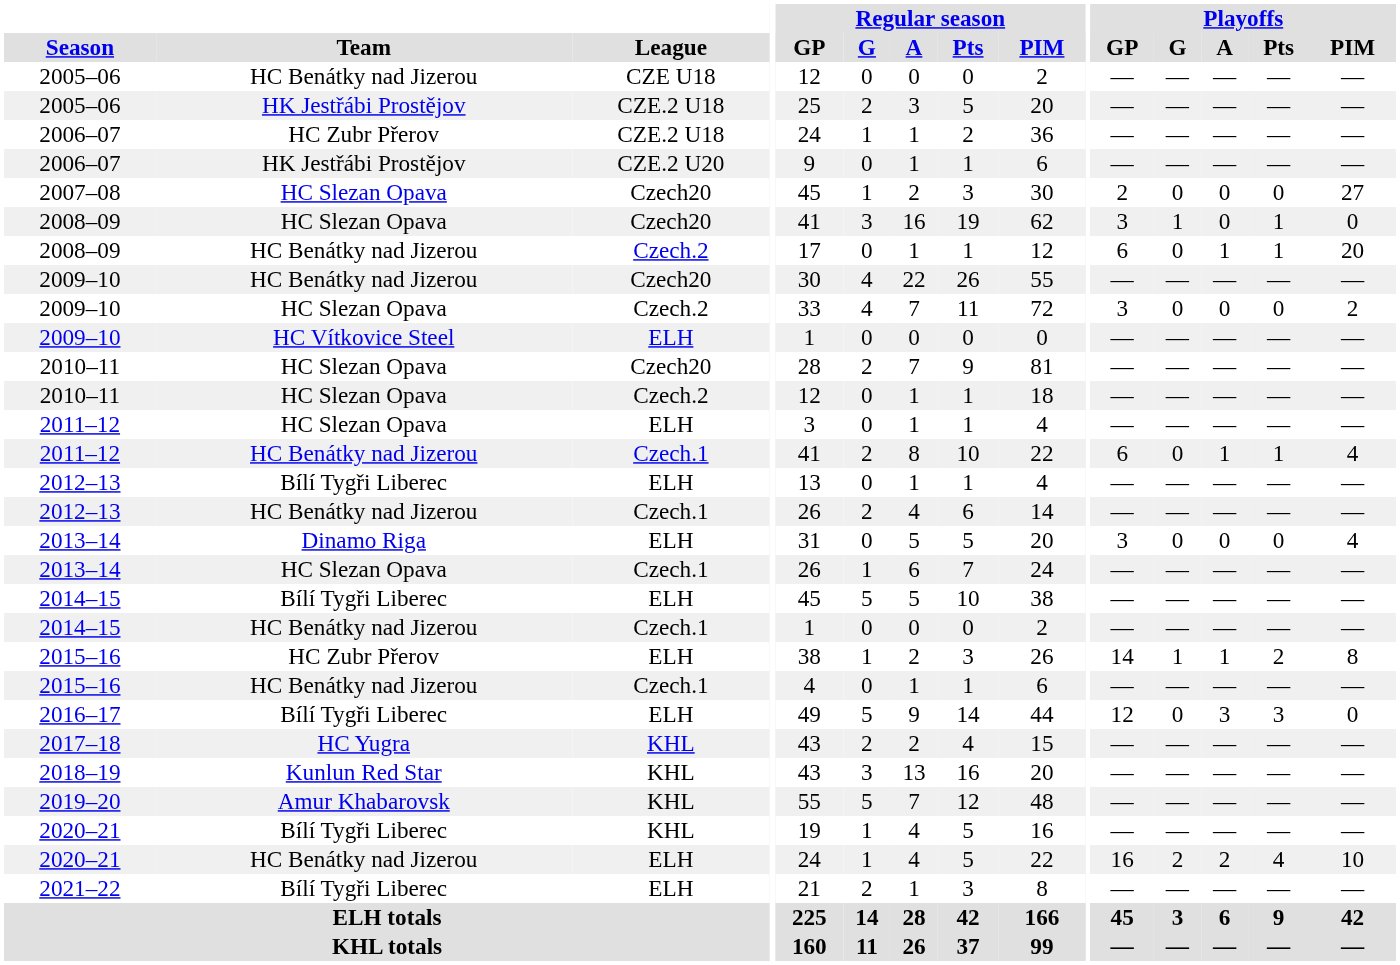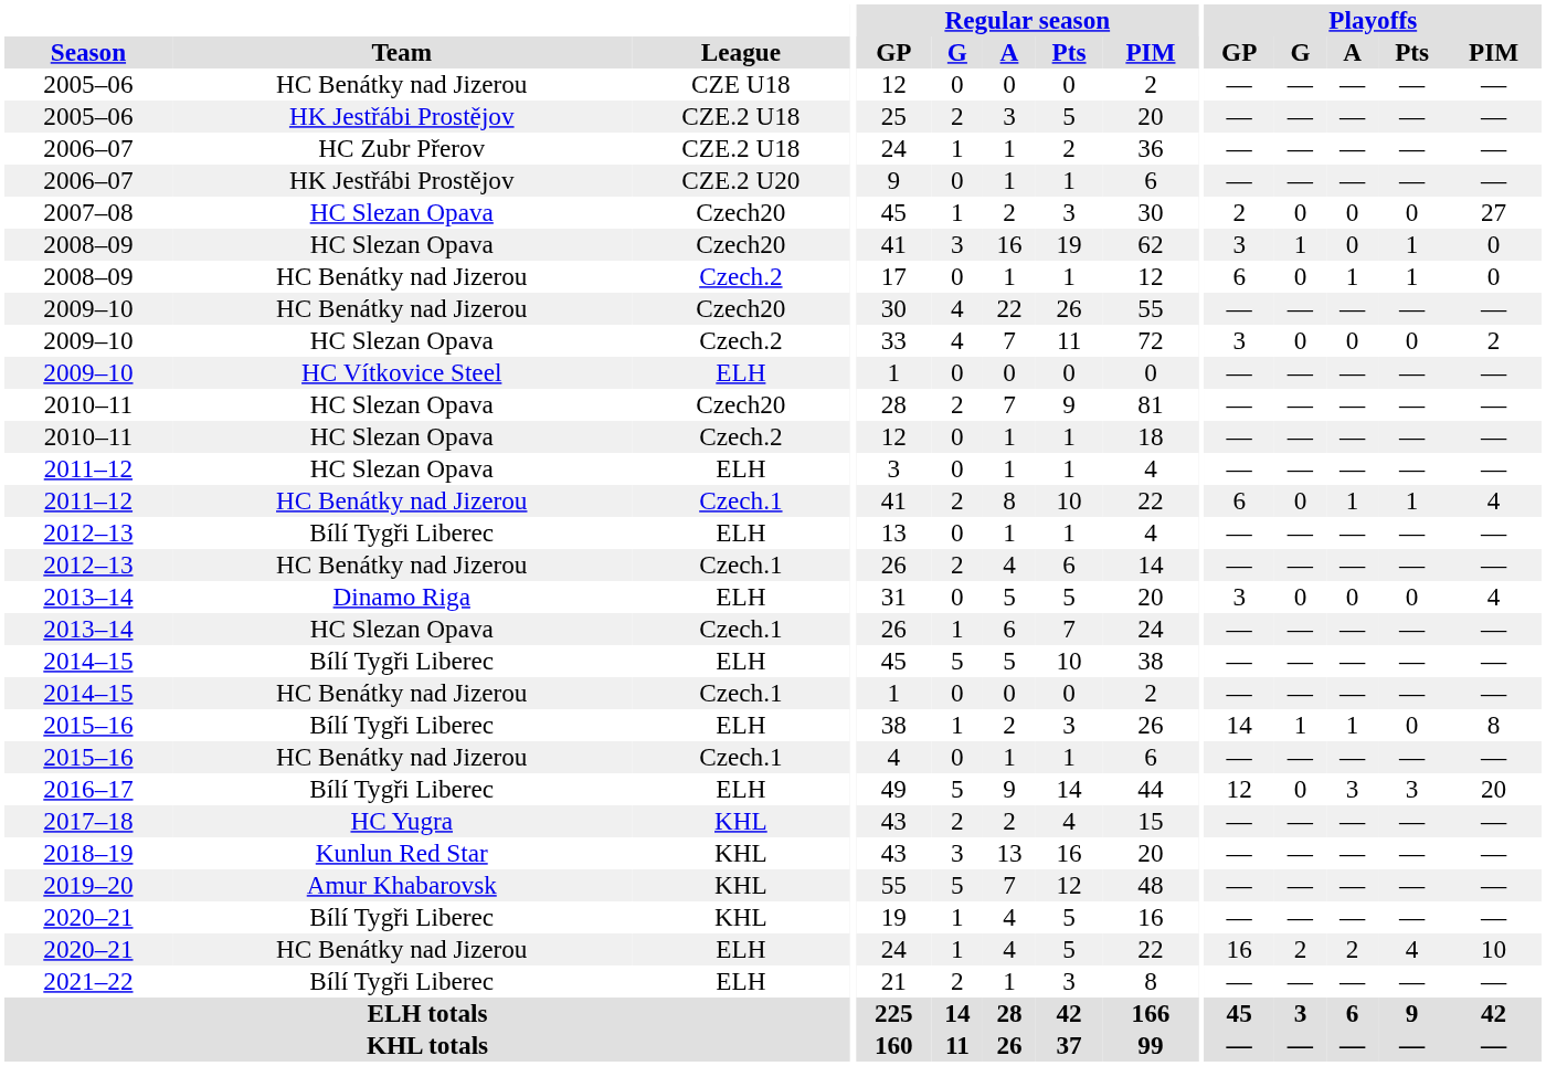 <table border="0" cellpadding="1" cellspacing="0" style="text-align:center; width:60em">
 <tr bgcolor="#e0e0e0">
 <th colspan="3"  bgcolor="#ffffff"></th>
 <th rowspan="100" bgcolor="#ffffff"></th>
 <th colspan="5"><a href='#'>Regular season</a></th>
 <th rowspan="100" bgcolor="#ffffff"></th>
 <th colspan="5"><a href='#'>Playoffs</a></th>
 </tr>
 <tr bgcolor="#e0e0e0">
 <th><a href='#'>Season</a></th>
 <th>Team</th>
 <th>League</th>
 <th>GP</th>
 <th><a href='#'>G</a></th>
 <th><a href='#'>A</a></th>
 <th><a href='#'>Pts</a></th>
 <th><a href='#'>PIM</a></th>
 <th>GP</th>
 <th>G</th>
 <th>A</th>
 <th>Pts</th>
 <th>PIM</th>
 </tr>
 <tr>
 <td>2005–06</td>
 <td>HC Benátky nad Jizerou</td>
 <td>CZE U18</td>
 <td>12</td>
 <td>0</td>
 <td>0</td>
 <td>0</td>
 <td>2</td>
 <td>—</td>
 <td>—</td>
 <td>—</td>
 <td>—</td>
 <td>—</td>
 </tr>
 <tr bgcolor="#f0f0f0">
 <td>2005–06</td>
 <td><a href='#'>HK Jestřábi Prostějov</a></td>
 <td>CZE.2 U18</td>
 <td>25</td>
 <td>2</td>
 <td>3</td>
 <td>5</td>
 <td>20</td>
 <td>—</td>
 <td>—</td>
 <td>—</td>
 <td>—</td>
 <td>—</td>
 </tr>
 <tr>
 <td>2006–07</td>
 <td>HC Zubr Přerov</td>
 <td>CZE.2 U18</td>
 <td>24</td>
 <td>1</td>
 <td>1</td>
 <td>2</td>
 <td>36</td>
 <td>—</td>
 <td>—</td>
 <td>—</td>
 <td>—</td>
 <td>—</td>
 </tr>
 <tr bgcolor="#f0f0f0">
 <td>2006–07</td>
 <td>HK Jestřábi Prostějov</td>
 <td>CZE.2 U20</td>
 <td>9</td>
 <td>0</td>
 <td>1</td>
 <td>1</td>
 <td>6</td>
 <td>—</td>
 <td>—</td>
 <td>—</td>
 <td>—</td>
 <td>—</td>
 </tr>
 <tr>
 <td>2007–08</td>
 <td><a href='#'>HC Slezan Opava</a></td>
 <td>Czech20</td>
 <td>45</td>
 <td>1</td>
 <td>2</td>
 <td>3</td>
 <td>30</td>
 <td>2</td>
 <td>0</td>
 <td>0</td>
 <td>0</td>
 <td>27</td>
 </tr>
 <tr bgcolor="#f0f0f0">
 <td>2008–09</td>
 <td>HC Slezan Opava</td>
 <td>Czech20</td>
 <td>41</td>
 <td>3</td>
 <td>16</td>
 <td>19</td>
 <td>62</td>
 <td>3</td>
 <td>1</td>
 <td>0</td>
 <td>1</td>
 <td>0</td>
 </tr>
 <tr>
 <td>2008–09</td>
 <td>HC Benátky nad Jizerou</td>
 <td><a href='#'>Czech.2</a></td>
 <td>17</td>
 <td>0</td>
 <td>1</td>
 <td>1</td>
 <td>12</td>
 <td>6</td>
 <td>0</td>
 <td>1</td>
 <td>1</td>
-<td>20</td>
+<td>0</td>
 </tr>
 <tr bgcolor="#f0f0f0">
 <td>2009–10</td>
 <td>HC Benátky nad Jizerou</td>
 <td>Czech20</td>
 <td>30</td>
 <td>4</td>
 <td>22</td>
 <td>26</td>
 <td>55</td>
 <td>—</td>
 <td>—</td>
 <td>—</td>
 <td>—</td>
 <td>—</td>
 </tr>
 <tr>
 <td>2009–10</td>
 <td>HC Slezan Opava</td>
 <td>Czech.2</td>
 <td>33</td>
 <td>4</td>
 <td>7</td>
 <td>11</td>
 <td>72</td>
 <td>3</td>
 <td>0</td>
 <td>0</td>
 <td>0</td>
 <td>2</td>
 </tr>
 <tr bgcolor="#f0f0f0">
 <td><a href='#'>2009–10</a></td>
 <td><a href='#'>HC Vítkovice Steel</a></td>
 <td><a href='#'>ELH</a></td>
 <td>1</td>
 <td>0</td>
 <td>0</td>
 <td>0</td>
 <td>0</td>
 <td>—</td>
 <td>—</td>
 <td>—</td>
 <td>—</td>
 <td>—</td>
 </tr>
 <tr>
 <td>2010–11</td>
 <td>HC Slezan Opava</td>
 <td>Czech20</td>
 <td>28</td>
 <td>2</td>
 <td>7</td>
 <td>9</td>
 <td>81</td>
 <td>—</td>
 <td>—</td>
 <td>—</td>
 <td>—</td>
 <td>—</td>
 </tr>
 <tr bgcolor="#f0f0f0">
 <td>2010–11</td>
 <td>HC Slezan Opava</td>
 <td>Czech.2</td>
 <td>12</td>
 <td>0</td>
 <td>1</td>
 <td>1</td>
 <td>18</td>
 <td>—</td>
 <td>—</td>
 <td>—</td>
 <td>—</td>
 <td>—</td>
 </tr>
 <tr>
 <td><a href='#'>2011–12</a></td>
 <td>HC Slezan Opava</td>
 <td>ELH</td>
 <td>3</td>
 <td>0</td>
 <td>1</td>
 <td>1</td>
 <td>4</td>
 <td>—</td>
 <td>—</td>
 <td>—</td>
 <td>—</td>
 <td>—</td>
 </tr>
 <tr bgcolor="#f0f0f0">
 <td><a href='#'>2011–12</a></td>
 <td><a href='#'>HC Benátky nad Jizerou</a></td>
 <td><a href='#'>Czech.1</a></td>
 <td>41</td>
 <td>2</td>
 <td>8</td>
 <td>10</td>
 <td>22</td>
 <td>6</td>
 <td>0</td>
 <td>1</td>
 <td>1</td>
 <td>4</td>
 </tr>
 <tr>
 <td><a href='#'>2012–13</a></td>
 <td>Bílí Tygři Liberec</td>
 <td>ELH</td>
 <td>13</td>
 <td>0</td>
 <td>1</td>
 <td>1</td>
 <td>4</td>
 <td>—</td>
 <td>—</td>
 <td>—</td>
 <td>—</td>
 <td>—</td>
 </tr>
 <tr bgcolor="#f0f0f0">
 <td><a href='#'>2012–13</a></td>
 <td>HC Benátky nad Jizerou</td>
 <td>Czech.1</td>
 <td>26</td>
 <td>2</td>
 <td>4</td>
 <td>6</td>
 <td>14</td>
 <td>—</td>
 <td>—</td>
 <td>—</td>
 <td>—</td>
 <td>—</td>
 </tr>
 <tr>
 <td><a href='#'>2013–14</a></td>
 <td><a href='#'>Dinamo Riga</a></td>
 <td>ELH</td>
 <td>31</td>
 <td>0</td>
 <td>5</td>
 <td>5</td>
 <td>20</td>
 <td>3</td>
 <td>0</td>
 <td>0</td>
 <td>0</td>
 <td>4</td>
 </tr>
 <tr bgcolor="#f0f0f0">
 <td><a href='#'>2013–14</a></td>
 <td>HC Slezan Opava</td>
 <td>Czech.1</td>
 <td>26</td>
 <td>1</td>
 <td>6</td>
 <td>7</td>
 <td>24</td>
 <td>—</td>
 <td>—</td>
 <td>—</td>
 <td>—</td>
 <td>—</td>
 </tr>
 <tr>
 <td><a href='#'>2014–15</a></td>
 <td>Bílí Tygři Liberec</td>
 <td>ELH</td>
 <td>45</td>
 <td>5</td>
 <td>5</td>
 <td>10</td>
 <td>38</td>
 <td>—</td>
 <td>—</td>
 <td>—</td>
 <td>—</td>
 <td>—</td>
 </tr>
 <tr bgcolor="#f0f0f0">
 <td><a href='#'>2014–15</a></td>
 <td>HC Benátky nad Jizerou</td>
 <td>Czech.1</td>
 <td>1</td>
 <td>0</td>
 <td>0</td>
 <td>0</td>
 <td>2</td>
 <td>—</td>
 <td>—</td>
 <td>—</td>
 <td>—</td>
 <td>—</td>
 </tr>
 <tr>
 <td><a href='#'>2015–16</a></td>
-<td>HC Zubr Přerov</td>
+<td>Bílí Tygři Liberec</td>
 <td>ELH</td>
 <td>38</td>
 <td>1</td>
 <td>2</td>
 <td>3</td>
 <td>26</td>
 <td>14</td>
 <td>1</td>
 <td>1</td>
-<td>2</td>
+<td>0</td>
 <td>8</td>
 </tr>
 <tr bgcolor="#f0f0f0">
 <td><a href='#'>2015–16</a></td>
 <td>HC Benátky nad Jizerou</td>
 <td>Czech.1</td>
 <td>4</td>
 <td>0</td>
 <td>1</td>
 <td>1</td>
 <td>6</td>
 <td>—</td>
 <td>—</td>
 <td>—</td>
 <td>—</td>
 <td>—</td>
 </tr>
 <tr>
 <td><a href='#'>2016–17</a></td>
 <td>Bílí Tygři Liberec</td>
 <td>ELH</td>
 <td>49</td>
 <td>5</td>
 <td>9</td>
 <td>14</td>
 <td>44</td>
 <td>12</td>
 <td>0</td>
 <td>3</td>
 <td>3</td>
-<td>0</td>
+<td>20</td>
 </tr>
 <tr bgcolor="#f0f0f0">
 <td><a href='#'>2017–18</a></td>
 <td><a href='#'>HC Yugra</a></td>
 <td><a href='#'>KHL</a></td>
 <td>43</td>
 <td>2</td>
 <td>2</td>
 <td>4</td>
 <td>15</td>
 <td>—</td>
 <td>—</td>
 <td>—</td>
 <td>—</td>
 <td>—</td>
 </tr>
 <tr>
 <td><a href='#'>2018–19</a></td>
 <td><a href='#'>Kunlun Red Star</a></td>
 <td>KHL</td>
 <td>43</td>
 <td>3</td>
 <td>13</td>
 <td>16</td>
 <td>20</td>
 <td>—</td>
 <td>—</td>
 <td>—</td>
 <td>—</td>
 <td>—</td>
 </tr>
 <tr bgcolor="#f0f0f0">
 <td><a href='#'>2019–20</a></td>
 <td><a href='#'>Amur Khabarovsk</a></td>
 <td>KHL</td>
 <td>55</td>
 <td>5</td>
 <td>7</td>
 <td>12</td>
 <td>48</td>
 <td>—</td>
 <td>—</td>
 <td>—</td>
 <td>—</td>
 <td>—</td>
 </tr>
 <tr>
 <td><a href='#'>2020–21</a></td>
 <td>Bílí Tygři Liberec</td>
 <td>KHL</td>
 <td>19</td>
 <td>1</td>
 <td>4</td>
 <td>5</td>
 <td>16</td>
 <td>—</td>
 <td>—</td>
 <td>—</td>
 <td>—</td>
 <td>—</td>
 </tr>
 <tr bgcolor="#f0f0f0">
 <td><a href='#'>2020–21</a></td>
 <td>HC Benátky nad Jizerou</td>
 <td>ELH</td>
 <td>24</td>
 <td>1</td>
 <td>4</td>
 <td>5</td>
 <td>22</td>
 <td>16</td>
 <td>2</td>
 <td>2</td>
 <td>4</td>
 <td>10</td>
 </tr>
 <tr>
 <td><a href='#'>2021–22</a></td>
 <td>Bílí Tygři Liberec</td>
 <td>ELH</td>
 <td>21</td>
 <td>2</td>
 <td>1</td>
 <td>3</td>
 <td>8</td>
 <td>—</td>
 <td>—</td>
 <td>—</td>
 <td>—</td>
 <td>—</td>
 </tr>
 <tr bgcolor="#e0e0e0">
 <th colspan="3">ELH totals</th>
 <th>225</th>
 <th>14</th>
 <th>28</th>
 <th>42</th>
 <th>166</th>
 <th>45</th>
 <th>3</th>
 <th>6</th>
 <th>9</th>
 <th>42</th>
 </tr>
 <tr bgcolor="#e0e0e0">
 <th colspan="3">KHL totals</th>
 <th>160</th>
 <th>11</th>
 <th>26</th>
 <th>37</th>
 <th>99</th>
 <th>—</th>
 <th>—</th>
 <th>—</th>
 <th>—</th>
 <th>—</th>
 </tr>
 </table>
